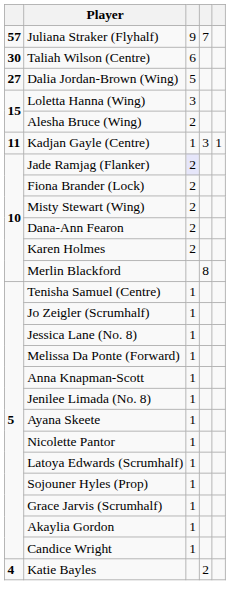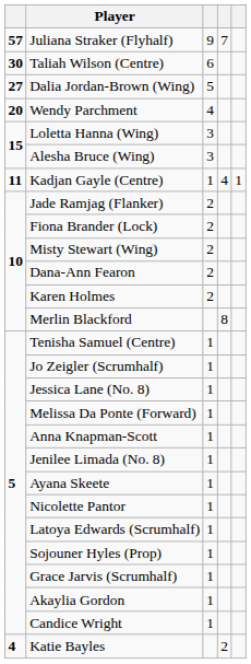 <table class="wikitable">
 <tr>
 <th></th>
 <th>Player</th>
 <th></th>
 <th></th>
 <th></th>
 </tr>
 <tr>
 <td><strong>57</strong></td>
 <td> Juliana Straker (Flyhalf)</td>
 <td>9</td>
 <td>7</td>
 <td></td>
 </tr>
 <tr>
 <td><strong>30</strong></td>
 <td> Taliah Wilson (Centre)</td>
 <td>6</td>
 <td></td>
 <td></td>
 </tr>
 <tr>
 <td><strong>27</strong></td>
 <td> Dalia Jordan-Brown (Wing)</td>
 <td>5</td>
 <td></td>
 <td></td>
 </tr>
 <tr>
+<td><strong>20</strong></td>
+<td> Wendy Parchment</td>
+<td>4</td>
+<td></td>
+<td></td>
+</tr>
+<tr>
 <td rowspan="2"><strong>15</strong></td>
 <td> Loletta Hanna (Wing)</td>
 <td>3</td>
 <td></td>
 <td></td>
 </tr>
 <tr>
 <td> Alesha Bruce (Wing)</td>
-<td>2</td>
+<td>3</td>
 <td></td>
 <td></td>
 </tr>
 <tr>
 <td><strong>11</strong></td>
 <td> Kadjan Gayle (Centre)</td>
 <td>1</td>
-<td>3</td>
+<td>4</td>
 <td>1</td>
 </tr>
 <tr>
 <td rowspan="6"><strong>10</strong></td>
 <td> Jade Ramjag (Flanker)</td>
-<td style="background: lavender;">2</td>
+<td>2</td>
 <td></td>
 <td></td>
 </tr>
 <tr>
 <td> Fiona Brander (Lock)</td>
 <td>2</td>
 <td></td>
 <td></td>
 </tr>
 <tr>
 <td> Misty Stewart (Wing)</td>
 <td>2</td>
 <td></td>
 <td></td>
 </tr>
 <tr>
 <td> Dana-Ann Fearon</td>
 <td>2</td>
 <td></td>
 <td></td>
 </tr>
 <tr>
 <td> Karen Holmes</td>
 <td>2</td>
 <td></td>
 <td></td>
 </tr>
 <tr>
 <td> Merlin Blackford</td>
 <td></td>
 <td>8</td>
 <td></td>
 </tr>
 <tr>
 <td rowspan="13"><strong>5</strong></td>
 <td> Tenisha Samuel (Centre)</td>
 <td>1</td>
 <td></td>
 <td></td>
 </tr>
 <tr>
 <td> Jo Zeigler (Scrumhalf)</td>
 <td>1</td>
 <td></td>
 <td></td>
 </tr>
 <tr>
 <td> Jessica Lane (No. 8)</td>
 <td>1</td>
 <td></td>
 <td></td>
 </tr>
 <tr>
 <td> Melissa Da Ponte (Forward)</td>
 <td>1</td>
 <td></td>
 <td></td>
 </tr>
 <tr>
 <td> Anna Knapman-Scott</td>
 <td>1</td>
 <td></td>
 <td></td>
 </tr>
 <tr>
 <td> Jenilee Limada (No. 8)</td>
 <td>1</td>
 <td></td>
 <td></td>
 </tr>
 <tr>
 <td> Ayana Skeete</td>
 <td>1</td>
 <td></td>
 <td></td>
 </tr>
 <tr>
 <td> Nicolette Pantor</td>
 <td>1</td>
 <td></td>
 <td></td>
 </tr>
 <tr>
 <td> Latoya Edwards (Scrumhalf)</td>
 <td>1</td>
 <td></td>
 <td></td>
 </tr>
 <tr>
 <td> Sojouner Hyles (Prop)</td>
 <td>1</td>
 <td></td>
 <td></td>
 </tr>
 <tr>
 <td> Grace Jarvis (Scrumhalf)</td>
 <td>1</td>
 <td></td>
 <td></td>
 </tr>
 <tr>
 <td> Akaylia Gordon</td>
 <td>1</td>
 <td></td>
 <td></td>
 </tr>
 <tr>
 <td> Candice Wright</td>
 <td>1</td>
 <td></td>
 <td></td>
 </tr>
 <tr>
 <td><strong>4</strong></td>
 <td> Katie Bayles</td>
 <td></td>
 <td>2</td>
 <td></td>
 </tr>
 </table>
